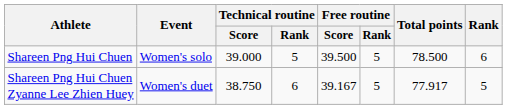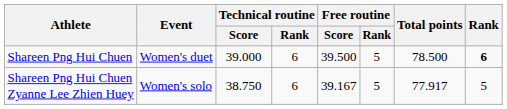 <table class=wikitable style=font-size:90%>
 <tr>
 <th rowspan=2>Athlete</th>
 <th rowspan=2>Event</th>
 <th colspan=2>Technical routine</th>
 <th colspan=2>Free routine</th>
 <th rowspan=2>Total points</th>
 <th rowspan=2>Rank</th>
 </tr>
 <tr style=font-size:95%>
 <th>Score</th>
 <th>Rank</th>
 <th>Score</th>
 <th>Rank</th>
 </tr>
 <tr align=center>
 <td align=left><a href='#'>Shareen Png Hui Chuen</a></td>
-<td align=left><a href='#'>Women's solo</a></td>
+<td align=left><a href='#'>Women's duet</a></td>
 <td>39.000</td>
-<td>5</td>
+<td>6</td>
 <td>39.500</td>
 <td>5</td>
 <td>78.500</td>
-<td>6</td>
+<td><strong>6</strong></td>
 </tr>
 <tr align=center>
 <td align=left><a href='#'>Shareen Png Hui Chuen</a><br><a href='#'>Zyanne Lee Zhien Huey</a></td>
-<td align=left><a href='#'>Women's duet</a></td>
+<td align=left><a href='#'>Women's solo</a></td>
 <td>38.750</td>
 <td>6</td>
 <td>39.167</td>
 <td>5</td>
 <td>77.917</td>
 <td>5</td>
 </tr>
 </table>
